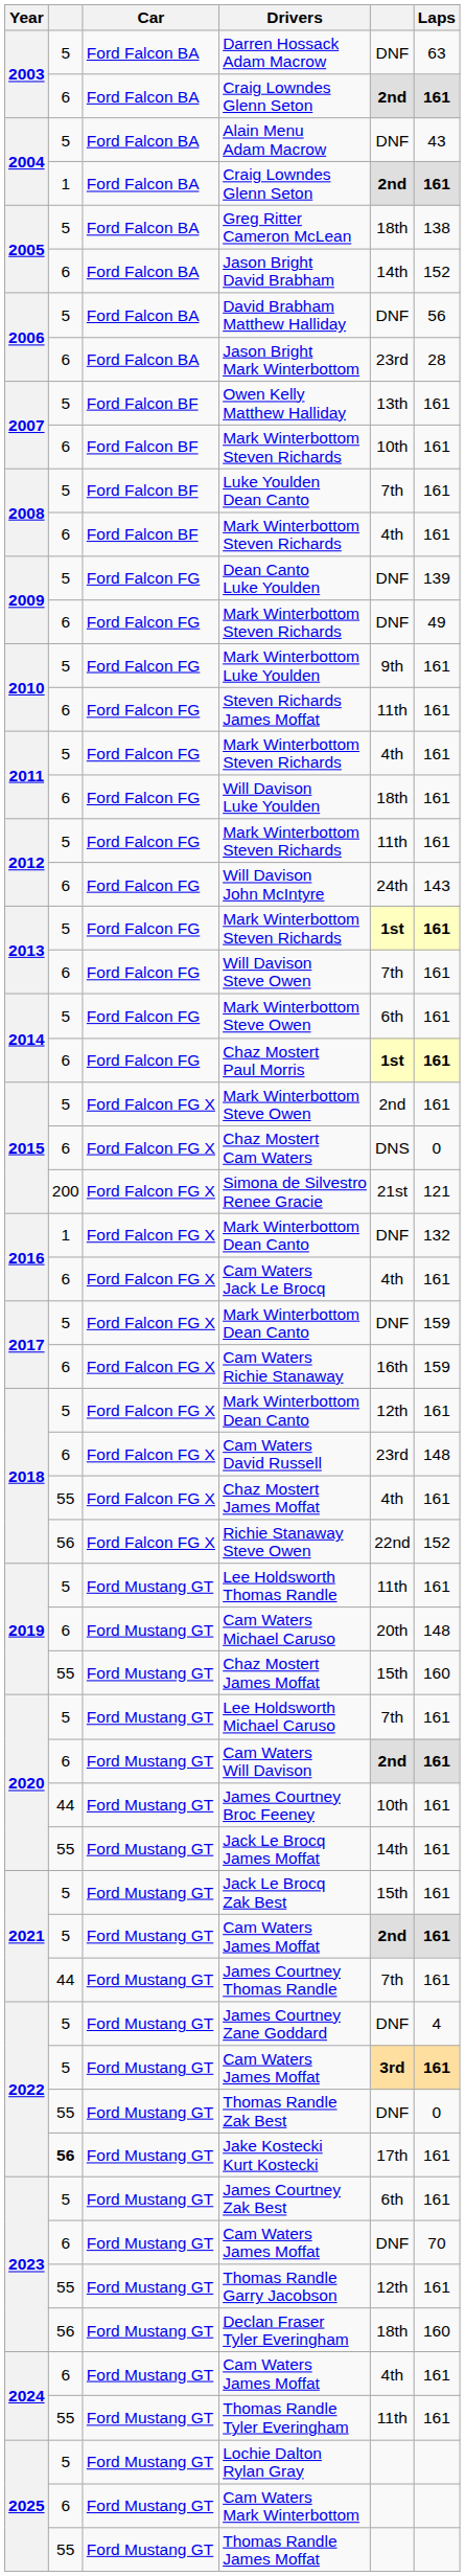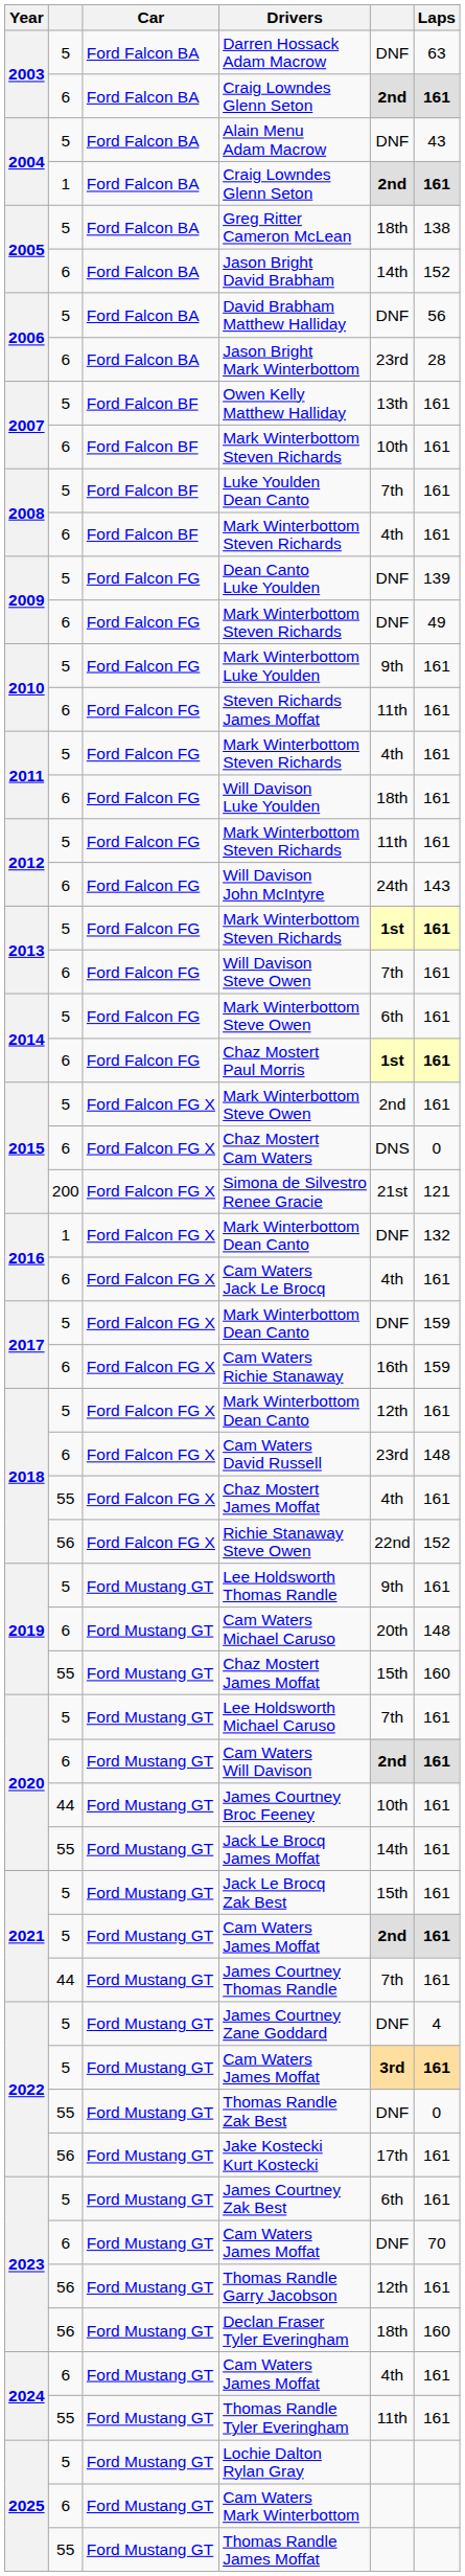 <table class="wikitable" style=font-size:95%;>
 <tr>
 <th>Year</th>
 <th></th>
 <th>Car</th>
 <th>Drivers</th>
 <th></th>
 <th>Laps</th>
 </tr>
 <tr>
 <th rowspan=2><a href='#'>2003</a></th>
 <td align=center>5</td>
 <td><a href='#'>Ford Falcon BA</a></td>
 <td> <a href='#'>Darren Hossack</a><br> <a href='#'>Adam Macrow</a></td>
 <td align=center>DNF</td>
 <td align=center>63</td>
 </tr>
 <tr>
 <td align=center>6</td>
 <td><a href='#'>Ford Falcon BA</a></td>
 <td> <a href='#'>Craig Lowndes</a><br> <a href='#'>Glenn Seton</a></td>
 <td align=center style=background:#dfdfdf><strong>2nd</strong></td>
 <td align=center style=background:#dfdfdf><strong>161</strong></td>
 </tr>
 <tr>
 <th rowspan=2><a href='#'>2004</a></th>
 <td align=center>5</td>
 <td><a href='#'>Ford Falcon BA</a></td>
 <td> <a href='#'>Alain Menu</a><br> <a href='#'>Adam Macrow</a></td>
 <td align=center>DNF</td>
 <td align=center>43</td>
 </tr>
 <tr>
 <td align=center>1</td>
 <td><a href='#'>Ford Falcon BA</a></td>
 <td> <a href='#'>Craig Lowndes</a><br> <a href='#'>Glenn Seton</a></td>
 <td align=center style=background:#dfdfdf><strong>2nd</strong></td>
 <td align=center style=background:#dfdfdf><strong>161</strong></td>
 </tr>
 <tr>
 <th rowspan=2><a href='#'>2005</a></th>
 <td align=center>5</td>
 <td><a href='#'>Ford Falcon BA</a></td>
 <td> <a href='#'>Greg Ritter</a><br> <a href='#'>Cameron McLean</a></td>
 <td align=center>18th</td>
 <td align=center>138</td>
 </tr>
 <tr>
 <td align=center>6</td>
 <td><a href='#'>Ford Falcon BA</a></td>
 <td> <a href='#'>Jason Bright</a><br> <a href='#'>David Brabham</a></td>
 <td align=center>14th</td>
 <td align=center>152</td>
 </tr>
 <tr>
 <th rowspan=2><a href='#'>2006</a></th>
 <td align=center>5</td>
 <td><a href='#'>Ford Falcon BA</a></td>
 <td> <a href='#'>David Brabham</a><br> <a href='#'>Matthew Halliday</a></td>
 <td align=center>DNF</td>
 <td align=center>56</td>
 </tr>
 <tr>
 <td align=center>6</td>
 <td><a href='#'>Ford Falcon BA</a></td>
 <td> <a href='#'>Jason Bright</a><br> <a href='#'>Mark Winterbottom</a></td>
 <td align=center>23rd</td>
 <td align=center>28</td>
 </tr>
 <tr>
 <th rowspan=2><a href='#'>2007</a></th>
 <td align=center>5</td>
 <td><a href='#'>Ford Falcon BF</a></td>
 <td> <a href='#'>Owen Kelly</a><br> <a href='#'>Matthew Halliday</a></td>
 <td align=center>13th</td>
 <td align=center>161</td>
 </tr>
 <tr>
 <td align=center>6</td>
 <td><a href='#'>Ford Falcon BF</a></td>
 <td> <a href='#'>Mark Winterbottom</a><br> <a href='#'>Steven Richards</a></td>
 <td align=center>10th</td>
 <td align=center>161</td>
 </tr>
 <tr>
 <th rowspan=2><a href='#'>2008</a></th>
 <td align=center>5</td>
 <td><a href='#'>Ford Falcon BF</a></td>
 <td> <a href='#'>Luke Youlden</a><br> <a href='#'>Dean Canto</a></td>
 <td align=center>7th</td>
 <td align=center>161</td>
 </tr>
 <tr>
 <td align=center>6</td>
 <td><a href='#'>Ford Falcon BF</a></td>
 <td> <a href='#'>Mark Winterbottom</a><br> <a href='#'>Steven Richards</a></td>
 <td align=center>4th</td>
 <td align=center>161</td>
 </tr>
 <tr>
 <th rowspan=2><a href='#'>2009</a></th>
 <td align=center>5</td>
 <td><a href='#'>Ford Falcon FG</a></td>
 <td> <a href='#'>Dean Canto</a><br> <a href='#'>Luke Youlden</a></td>
 <td align=center>DNF</td>
 <td align=center>139</td>
 </tr>
 <tr>
 <td align=center>6</td>
 <td><a href='#'>Ford Falcon FG</a></td>
 <td> <a href='#'>Mark Winterbottom</a><br> <a href='#'>Steven Richards</a></td>
 <td align=center>DNF</td>
 <td align=center>49</td>
 </tr>
 <tr>
 <th rowspan=2><a href='#'>2010</a></th>
 <td align=center>5</td>
 <td><a href='#'>Ford Falcon FG</a></td>
 <td> <a href='#'>Mark Winterbottom</a><br> <a href='#'>Luke Youlden</a></td>
 <td align=center>9th</td>
 <td align=center>161</td>
 </tr>
 <tr>
 <td align=center>6</td>
 <td><a href='#'>Ford Falcon FG</a></td>
 <td> <a href='#'>Steven Richards</a><br> <a href='#'>James Moffat</a></td>
 <td align=center>11th</td>
 <td align=center>161</td>
 </tr>
 <tr>
 <th rowspan=2><a href='#'>2011</a></th>
 <td align=center>5</td>
 <td><a href='#'>Ford Falcon FG</a></td>
 <td> <a href='#'>Mark Winterbottom</a><br> <a href='#'>Steven Richards</a></td>
 <td align=center>4th</td>
 <td align=center>161</td>
 </tr>
 <tr>
 <td align=center>6</td>
 <td><a href='#'>Ford Falcon FG</a></td>
 <td> <a href='#'>Will Davison</a><br> <a href='#'>Luke Youlden</a></td>
 <td align=center>18th</td>
 <td align=center>161</td>
 </tr>
 <tr>
 <th rowspan=2><a href='#'>2012</a></th>
 <td align=center>5</td>
 <td><a href='#'>Ford Falcon FG</a></td>
 <td> <a href='#'>Mark Winterbottom</a><br> <a href='#'>Steven Richards</a></td>
 <td align=center>11th</td>
 <td align=center>161</td>
 </tr>
 <tr>
 <td align=center>6</td>
 <td><a href='#'>Ford Falcon FG</a></td>
 <td> <a href='#'>Will Davison</a><br> <a href='#'>John McIntyre</a></td>
 <td align=center>24th</td>
 <td align=center>143</td>
 </tr>
 <tr>
 <th rowspan=2><a href='#'>2013</a></th>
 <td align=center>5</td>
 <td><a href='#'>Ford Falcon FG</a></td>
 <td> <a href='#'>Mark Winterbottom</a><br> <a href='#'>Steven Richards</a></td>
 <td align=center style=background:#ffffbf><strong>1st</strong></td>
 <td align=center style=background:#ffffbf><strong>161</strong></td>
 </tr>
 <tr>
 <td align=center>6</td>
 <td><a href='#'>Ford Falcon FG</a></td>
 <td> <a href='#'>Will Davison</a><br> <a href='#'>Steve Owen</a></td>
 <td align=center>7th</td>
 <td align=center>161</td>
 </tr>
 <tr>
 <th rowspan=2><a href='#'>2014</a></th>
 <td align=center>5</td>
 <td><a href='#'>Ford Falcon FG</a></td>
 <td> <a href='#'>Mark Winterbottom</a><br> <a href='#'>Steve Owen</a></td>
 <td align=center>6th</td>
 <td align=center>161</td>
 </tr>
 <tr>
 <td align=center>6</td>
 <td><a href='#'>Ford Falcon FG</a></td>
 <td> <a href='#'>Chaz Mostert</a><br> <a href='#'>Paul Morris</a></td>
 <td align=center style=background:#ffffbf><strong>1st</strong></td>
 <td align=center style=background:#ffffbf><strong>161</strong></td>
 </tr>
 <tr>
 <th rowspan=3><a href='#'>2015</a></th>
 <td align=center>5</td>
 <td><a href='#'>Ford Falcon FG X</a></td>
 <td> <a href='#'>Mark Winterbottom</a><br> <a href='#'>Steve Owen</a></td>
 <td align=center>2nd</td>
 <td align=center>161</td>
 </tr>
 <tr>
 <td align=center>6</td>
 <td><a href='#'>Ford Falcon FG X</a></td>
 <td> <a href='#'>Chaz Mostert</a><br> <a href='#'>Cam Waters</a></td>
 <td align=center>DNS</td>
 <td align=center>0</td>
 </tr>
 <tr>
 <td align=center>200</td>
 <td><a href='#'>Ford Falcon FG X</a></td>
 <td> <a href='#'>Simona de Silvestro</a><br> <a href='#'>Renee Gracie</a></td>
 <td align=center>21st</td>
 <td align=center>121</td>
 </tr>
 <tr>
 <th rowspan=2><a href='#'>2016</a></th>
 <td align=center>1</td>
 <td><a href='#'>Ford Falcon FG X</a></td>
 <td> <a href='#'>Mark Winterbottom</a><br> <a href='#'>Dean Canto</a></td>
 <td align=center>DNF</td>
 <td align=center>132</td>
 </tr>
 <tr>
 <td align=center>6</td>
 <td><a href='#'>Ford Falcon FG X</a></td>
 <td> <a href='#'>Cam Waters</a><br> <a href='#'>Jack Le Brocq</a></td>
 <td align=center>4th</td>
 <td align=center>161</td>
 </tr>
 <tr>
 <th rowspan=2><a href='#'>2017</a></th>
 <td align=center>5</td>
 <td><a href='#'>Ford Falcon FG X</a></td>
 <td> <a href='#'>Mark Winterbottom</a><br> <a href='#'>Dean Canto</a></td>
 <td align=center>DNF</td>
 <td align=center>159</td>
 </tr>
 <tr>
 <td align=center>6</td>
 <td><a href='#'>Ford Falcon FG X</a></td>
 <td> <a href='#'>Cam Waters</a><br> <a href='#'>Richie Stanaway</a></td>
 <td align=center>16th</td>
 <td align=center>159</td>
 </tr>
 <tr>
 <th rowspan=4><a href='#'>2018</a></th>
 <td align=center>5</td>
 <td><a href='#'>Ford Falcon FG X</a></td>
 <td> <a href='#'>Mark Winterbottom</a><br> <a href='#'>Dean Canto</a></td>
 <td align=center>12th</td>
 <td align=center>161</td>
 </tr>
 <tr>
 <td align=center>6</td>
 <td><a href='#'>Ford Falcon FG X</a></td>
 <td> <a href='#'>Cam Waters</a><br> <a href='#'>David Russell</a></td>
 <td align=center>23rd</td>
 <td align=center>148</td>
 </tr>
 <tr>
 <td align=center>55</td>
 <td><a href='#'>Ford Falcon FG X</a></td>
 <td> <a href='#'>Chaz Mostert</a><br> <a href='#'>James Moffat</a></td>
 <td align=center>4th</td>
 <td align=center>161</td>
 </tr>
 <tr>
 <td align=center>56</td>
 <td><a href='#'>Ford Falcon FG X</a></td>
 <td> <a href='#'>Richie Stanaway</a><br> <a href='#'>Steve Owen</a></td>
 <td align=center>22nd</td>
 <td align=center>152</td>
 </tr>
 <tr>
 <th rowspan=3><a href='#'>2019</a></th>
 <td align=center>5</td>
 <td><a href='#'>Ford Mustang GT</a></td>
 <td> <a href='#'>Lee Holdsworth</a><br> <a href='#'>Thomas Randle</a></td>
-<td align=center>11th</td>
+<td align=center>9th</td>
 <td align=center>161</td>
 </tr>
 <tr>
 <td align=center>6</td>
 <td><a href='#'>Ford Mustang GT</a></td>
 <td> <a href='#'>Cam Waters</a><br> <a href='#'>Michael Caruso</a></td>
 <td align=center>20th</td>
 <td align=center>148</td>
 </tr>
 <tr>
 <td align=center>55</td>
 <td><a href='#'>Ford Mustang GT</a></td>
 <td> <a href='#'>Chaz Mostert</a><br> <a href='#'>James Moffat</a></td>
 <td align=center>15th</td>
 <td align=center>160</td>
 </tr>
 <tr>
 <th rowspan=4><a href='#'>2020</a></th>
 <td align=center>5</td>
 <td><a href='#'>Ford Mustang GT</a></td>
 <td> <a href='#'>Lee Holdsworth</a><br> <a href='#'>Michael Caruso</a></td>
 <td align=center>7th</td>
 <td align=center>161</td>
 </tr>
 <tr>
 <td align=center>6</td>
 <td><a href='#'>Ford Mustang GT</a></td>
 <td> <a href='#'>Cam Waters</a><br> <a href='#'>Will Davison</a></td>
 <td align=center style=background:#dfdfdf;><strong>2nd</strong></td>
 <td align=center style=background:#dfdfdf;><strong>161</strong></td>
 </tr>
 <tr>
 <td align=center>44</td>
 <td><a href='#'>Ford Mustang GT</a></td>
 <td> <a href='#'>James Courtney</a><br> <a href='#'>Broc Feeney</a></td>
 <td align=center>10th</td>
 <td align=center>161</td>
 </tr>
 <tr>
 <td align=center>55</td>
 <td><a href='#'>Ford Mustang GT</a></td>
 <td> <a href='#'>Jack Le Brocq</a><br> <a href='#'>James Moffat</a></td>
 <td align=center>14th</td>
 <td align=center>161</td>
 </tr>
 <tr>
 <th rowspan=3><a href='#'>2021</a></th>
 <td align=center>5</td>
 <td><a href='#'>Ford Mustang GT</a></td>
 <td> <a href='#'>Jack Le Brocq</a><br> <a href='#'>Zak Best</a></td>
 <td align=center>15th</td>
 <td align=center>161</td>
 </tr>
 <tr>
 <td align=center>5</td>
 <td><a href='#'>Ford Mustang GT</a></td>
 <td> <a href='#'>Cam Waters</a><br> <a href='#'>James Moffat</a></td>
 <td align=center style=background:#dfdfdf;><strong>2nd</strong></td>
 <td align=center style=background:#dfdfdf;><strong>161</strong></td>
 </tr>
 <tr>
 <td align=center>44</td>
 <td><a href='#'>Ford Mustang GT</a></td>
 <td> <a href='#'>James Courtney</a><br> <a href='#'>Thomas Randle</a></td>
 <td align=center>7th</td>
 <td align=center>161</td>
 </tr>
 <tr>
 <th rowspan=4><a href='#'>2022</a></th>
 <td align=center>5</td>
 <td><a href='#'>Ford Mustang GT</a></td>
 <td> <a href='#'>James Courtney</a><br> <a href='#'>Zane Goddard</a></td>
 <td align=center>DNF</td>
 <td align=center>4</td>
 </tr>
 <tr>
 <td align=center>5</td>
 <td><a href='#'>Ford Mustang GT</a></td>
 <td> <a href='#'>Cam Waters</a><br> <a href='#'>James Moffat</a></td>
 <td align=center style=background:#ffdf9f;><strong>3rd</strong></td>
 <td align=center style=background:#ffdf9f;><strong>161</strong></td>
 </tr>
 <tr>
 <td align=center>55</td>
 <td><a href='#'>Ford Mustang GT</a></td>
 <td> <a href='#'>Thomas Randle</a><br> <a href='#'>Zak Best</a></td>
 <td align=center>DNF</td>
 <td align=center>0</td>
 </tr>
 <tr>
-<td align=center><strong>56</strong></td>
+<td align=center>56</td>
 <td><a href='#'>Ford Mustang GT</a></td>
 <td> <a href='#'>Jake Kostecki</a><br> <a href='#'>Kurt Kostecki</a></td>
 <td align=center>17th</td>
 <td align=center>161</td>
 </tr>
 <tr>
 <th rowspan=4><a href='#'>2023</a></th>
 <td align=center>5</td>
 <td><a href='#'>Ford Mustang GT</a></td>
 <td> <a href='#'>James Courtney</a><br> <a href='#'>Zak Best</a></td>
 <td align=center>6th</td>
 <td align=center>161</td>
 </tr>
 <tr>
 <td align=center>6</td>
 <td><a href='#'>Ford Mustang GT</a></td>
 <td> <a href='#'>Cam Waters</a><br> <a href='#'>James Moffat</a></td>
 <td align=center>DNF</td>
 <td align=center>70</td>
 </tr>
 <tr>
-<td align=center>55</td>
+<td align=center>56</td>
 <td><a href='#'>Ford Mustang GT</a></td>
 <td> <a href='#'>Thomas Randle</a><br> <a href='#'>Garry Jacobson</a></td>
 <td align=center>12th</td>
 <td align=center>161</td>
 </tr>
 <tr>
 <td align=center>56</td>
 <td><a href='#'>Ford Mustang GT</a></td>
 <td> <a href='#'>Declan Fraser</a><br> <a href='#'>Tyler Everingham</a></td>
 <td align=center>18th</td>
 <td align=center>160</td>
 </tr>
 <tr>
 <th rowspan=2><a href='#'>2024</a></th>
 <td align=center>6</td>
 <td><a href='#'>Ford Mustang GT</a></td>
 <td> <a href='#'>Cam Waters</a><br> <a href='#'>James Moffat</a></td>
 <td align=center>4th</td>
 <td align=center>161</td>
 </tr>
 <tr>
 <td align=center>55</td>
 <td><a href='#'>Ford Mustang GT</a></td>
 <td> <a href='#'>Thomas Randle</a><br> <a href='#'>Tyler Everingham</a></td>
 <td align=center>11th</td>
 <td align=center>161</td>
 </tr>
 <tr>
 <th rowspan=3><a href='#'>2025</a></th>
 <td align=center>5</td>
 <td><a href='#'>Ford Mustang GT</a></td>
 <td> <a href='#'>Lochie Dalton</a><br> <a href='#'>Rylan Gray</a></td>
 <td align=center></td>
 <td align=center></td>
 </tr>
 <tr>
 <td align=center>6</td>
 <td><a href='#'>Ford Mustang GT</a></td>
 <td> <a href='#'>Cam Waters</a><br> <a href='#'>Mark Winterbottom</a></td>
 <td align=center></td>
 <td align=center></td>
 </tr>
 <tr>
 <td align=center>55</td>
 <td><a href='#'>Ford Mustang GT</a></td>
 <td> <a href='#'>Thomas Randle</a><br> <a href='#'>James Moffat</a></td>
 <td align=center></td>
 <td align=center></td>
 </tr>
 <tr>
 </tr>
 </table>
